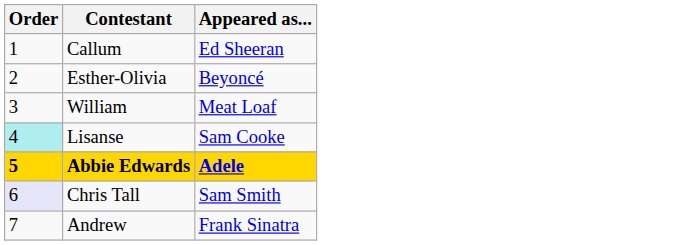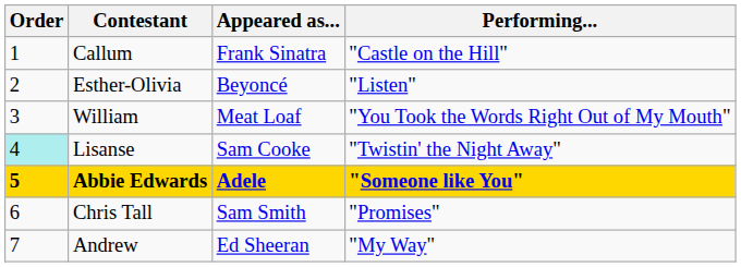 <table class="wikitable">
 <tr>
 <th>Order</th>
 <th>Contestant</th>
 <th>Appeared as...</th>
+<th>Performing...</th>
 </tr>
 <tr>
 <td>1</td>
 <td>Callum</td>
-<td><a href='#'>Ed Sheeran</a></td>
+<td><a href='#'>Frank Sinatra</a></td>
+<td>"<a href='#'>Castle on the Hill</a>"</td>
 </tr>
 <tr>
 <td>2</td>
 <td>Esther-Olivia</td>
 <td><a href='#'>Beyoncé</a></td>
+<td>"<a href='#'>Listen</a>"</td>
 </tr>
 <tr>
 <td>3</td>
 <td>William</td>
 <td><a href='#'>Meat Loaf</a></td>
+<td>"<a href='#'>You Took the Words Right Out of My Mouth</a>"</td>
 </tr>
 <tr>
 <td style="background: paleturquoise;">4</td>
 <td>Lisanse</td>
 <td><a href='#'>Sam Cooke</a></td>
+<td>"<a href='#'>Twistin' the Night Away</a>"</td>
 </tr>
 <tr style="background:gold;">
 <td><strong>5</strong></td>
 <td><strong>Abbie Edwards</strong></td>
 <td><strong><a href='#'>Adele</a></strong></td>
+<td><strong>"<a href='#'>Someone like You</a>"</strong></td>
 </tr>
 <tr>
-<td style="background: lavender;">6</td>
+<td>6</td>
 <td>Chris Tall</td>
 <td><a href='#'>Sam Smith</a></td>
+<td>"<a href='#'>Promises</a>"</td>
 </tr>
 <tr>
 <td>7</td>
 <td>Andrew</td>
-<td><a href='#'>Frank Sinatra</a></td>
+<td><a href='#'>Ed Sheeran</a></td>
+<td>"<a href='#'>My Way</a>"</td>
 </tr>
 </table>
